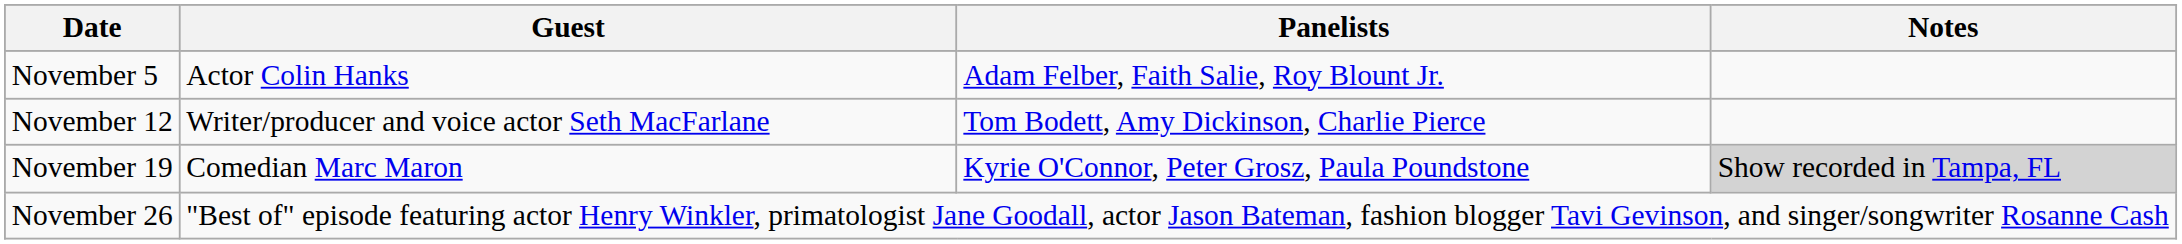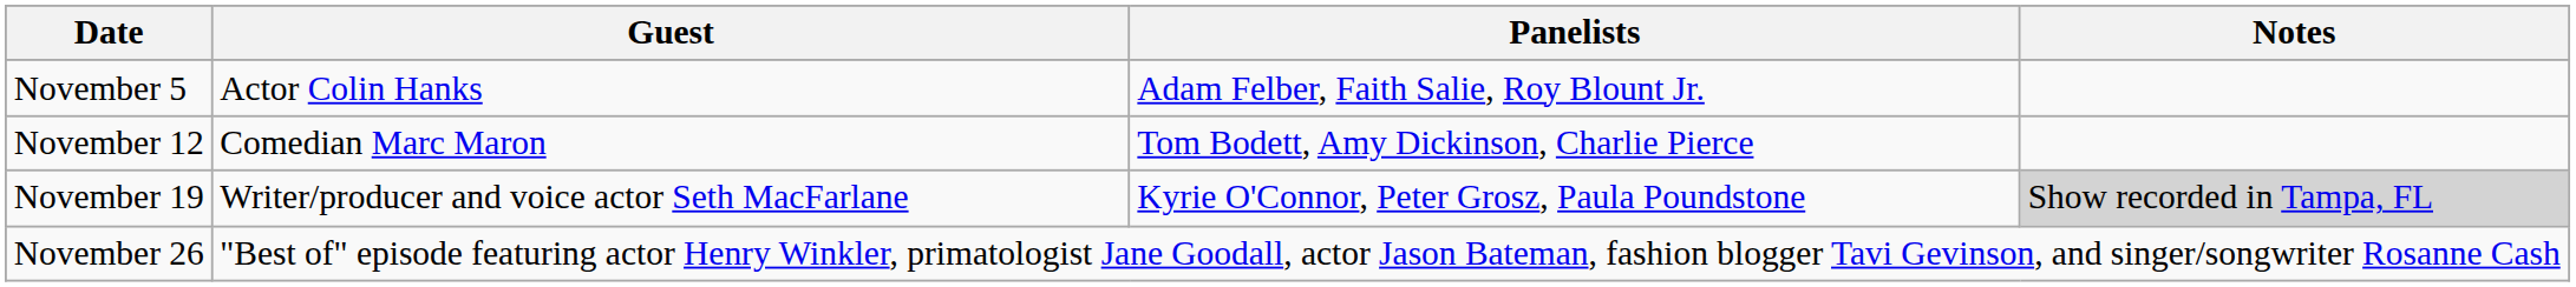 <table class="wikitable">
 <tr>
 <th>Date</th>
 <th>Guest</th>
 <th>Panelists</th>
 <th>Notes</th>
 </tr>
 <tr>
 <td>November 5</td>
 <td>Actor <a href='#'>Colin Hanks</a></td>
 <td><a href='#'>Adam Felber</a>, <a href='#'>Faith Salie</a>, <a href='#'>Roy Blount Jr.</a></td>
 <td></td>
 </tr>
 <tr>
 <td>November 12</td>
-<td>Writer/producer and voice actor <a href='#'>Seth MacFarlane</a></td>
+<td>Comedian <a href='#'>Marc Maron</a></td>
 <td><a href='#'>Tom Bodett</a>, <a href='#'>Amy Dickinson</a>, <a href='#'>Charlie Pierce</a></td>
 <td></td>
 </tr>
 <tr>
 <td>November 19</td>
-<td>Comedian <a href='#'>Marc Maron</a></td>
+<td>Writer/producer and voice actor <a href='#'>Seth MacFarlane</a></td>
 <td><a href='#'>Kyrie O'Connor</a>, <a href='#'>Peter Grosz</a>, <a href='#'>Paula Poundstone</a></td>
 <td style="background: lightgrey;">Show recorded in <a href='#'>Tampa, FL</a></td>
 </tr>
 <tr>
 <td>November 26</td>
 <td colspan="3">"Best of" episode featuring actor <a href='#'>Henry Winkler</a>, primatologist <a href='#'>Jane Goodall</a>, actor <a href='#'>Jason Bateman</a>, fashion blogger <a href='#'>Tavi Gevinson</a>, and singer/songwriter <a href='#'>Rosanne Cash</a></td>
 </tr>
 </table>
